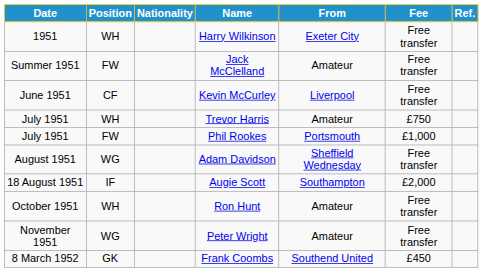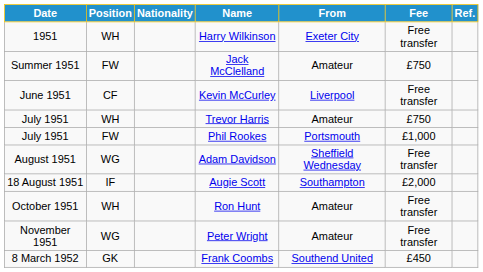 <table class="wikitable" style="text-align:center; font-size:90%; width:100%;">
 <tr>
 <th style="background:#2191CC; color:white; border:1px solid #F7C408; text-align:center;">Date</th>
 <th style="background:#2191CC; color:white; border:1px solid #F7C408; text-align:center;">Position</th>
 <th style="background:#2191CC; color:white; border:1px solid #F7C408; text-align:center;">Nationality</th>
 <th style="background:#2191CC; color:white; border:1px solid #F7C408; text-align:center;">Name</th>
 <th style="background:#2191CC; color:white; border:1px solid #F7C408; text-align:center;">From</th>
 <th style="background:#2191CC; color:white; border:1px solid #F7C408; text-align:center;">Fee</th>
 <th style="background:#2191CC; color:white; border:1px solid #F7C408; text-align:center;">Ref.</th>
 </tr>
 <tr>
 <td>1951</td>
 <td>WH</td>
 <td></td>
 <td><a href='#'>Harry Wilkinson</a></td>
 <td> <a href='#'>Exeter City</a></td>
 <td>Free transfer</td>
 <td></td>
 </tr>
 <tr>
 <td>Summer 1951</td>
 <td>FW</td>
 <td></td>
 <td><a href='#'>Jack McClelland</a></td>
 <td>Amateur</td>
-<td>Free transfer</td>
+<td>£750</td>
 <td></td>
 </tr>
 <tr>
 <td>June 1951</td>
 <td>CF</td>
 <td></td>
 <td><a href='#'>Kevin McCurley</a></td>
 <td> <a href='#'>Liverpool</a></td>
 <td>Free transfer</td>
 <td></td>
 </tr>
 <tr>
 <td>July 1951</td>
 <td>WH</td>
 <td></td>
 <td><a href='#'>Trevor Harris</a></td>
 <td>Amateur</td>
 <td>£750</td>
 <td></td>
 </tr>
 <tr>
 <td>July 1951</td>
 <td>FW</td>
 <td></td>
 <td><a href='#'>Phil Rookes</a></td>
 <td> <a href='#'>Portsmouth</a></td>
 <td>£1,000</td>
 <td></td>
 </tr>
 <tr>
 <td>August 1951</td>
 <td>WG</td>
 <td></td>
 <td><a href='#'>Adam Davidson</a></td>
 <td> <a href='#'>Sheffield Wednesday</a></td>
 <td>Free transfer</td>
 <td></td>
 </tr>
 <tr>
 <td>18 August 1951</td>
 <td>IF</td>
 <td></td>
 <td><a href='#'>Augie Scott</a></td>
 <td> <a href='#'>Southampton</a></td>
 <td>£2,000</td>
 <td></td>
 </tr>
 <tr>
 <td>October 1951</td>
 <td>WH</td>
 <td></td>
 <td><a href='#'>Ron Hunt</a></td>
 <td>Amateur</td>
 <td>Free transfer</td>
 <td></td>
 </tr>
 <tr>
 <td>November 1951</td>
 <td>WG</td>
 <td></td>
 <td><a href='#'>Peter Wright</a></td>
 <td>Amateur</td>
 <td>Free transfer</td>
 <td></td>
 </tr>
 <tr>
 <td>8 March 1952</td>
 <td>GK</td>
 <td></td>
 <td><a href='#'>Frank Coombs</a></td>
 <td> <a href='#'>Southend United</a></td>
 <td>£450</td>
 <td></td>
 </tr>
 </table>
